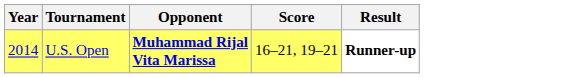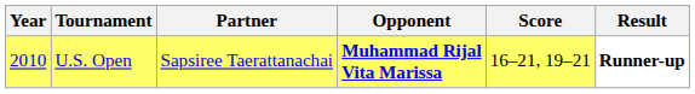 <table class="sortable wikitable" style="font-size: 90%;">
 <tr>
 <th>Year</th>
 <th>Tournament</th>
+<th>Partner</th>
 <th>Opponent</th>
 <th>Score</th>
 <th>Result</th>
 </tr>
 <tr style="background:#FFFF67">
-<td align="center"><a href='#'>2014</a></td>
+<td align="center"><a href='#'>2010</a></td>
 <td align="left"><a href='#'>U.S. Open</a></td>
+<td align="left"> <a href='#'>Sapsiree Taerattanachai</a></td>
 <td align="left"><strong> <a href='#'>Muhammad Rijal</a><br> <a href='#'>Vita Marissa</a></strong></td>
 <td align="left">16–21, 19–21</td>
 <td style="text-align:left; background:white"> <strong>Runner-up</strong></td>
 </tr>
 </table>
